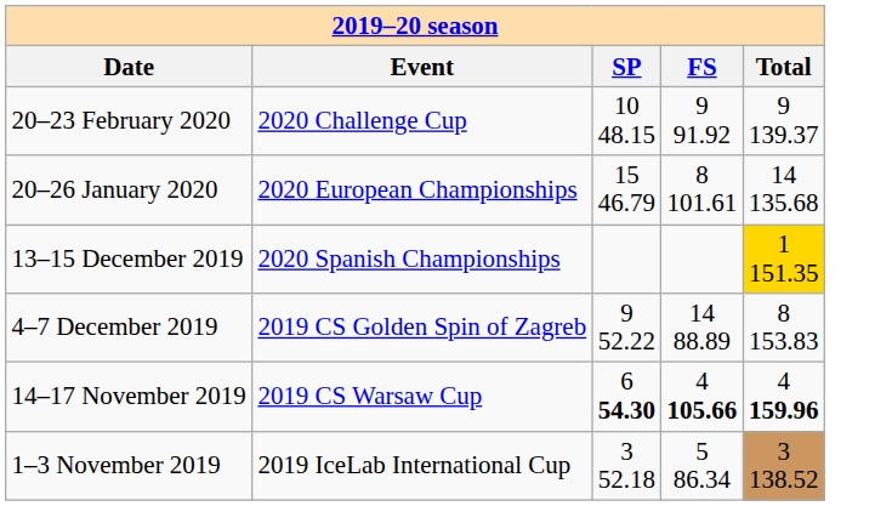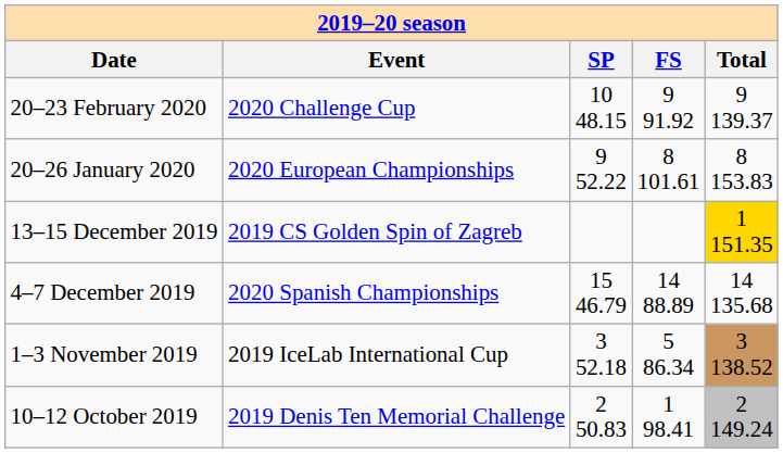 <table class="wikitable">
 <tr>
 <th style="background-color: #ffdead;" colspan=5><a href='#'>2019–20 season</a></th>
 </tr>
 <tr>
 <th>Date</th>
 <th>Event</th>
 <th><a href='#'>SP</a></th>
 <th><a href='#'>FS</a></th>
 <th>Total</th>
 </tr>
 <tr>
 <td>20–23 February 2020</td>
 <td><a href='#'>2020 Challenge Cup</a></td>
 <td align=center>10 <br> 48.15</td>
 <td align=center>9 <br> 91.92</td>
 <td align=center>9 <br> 139.37</td>
 </tr>
 <tr>
 <td>20–26 January 2020</td>
 <td><a href='#'>2020 European Championships</a></td>
-<td align=center>15 <br> 46.79</td>
+<td align=center>9 <br> 52.22</td>
 <td align=center>8 <br> 101.61</td>
-<td align=center>14 <br> 135.68</td>
+<td align=center>8 <br> 153.83</td>
 </tr>
 <tr>
 <td>13–15 December 2019</td>
-<td><a href='#'>2020 Spanish Championships</a></td>
+<td><a href='#'>2019 CS Golden Spin of Zagreb</a></td>
 <td align=center><br></td>
 <td align=center><br></td>
 <td align=center bgcolor=gold>1 <br> 151.35</td>
 </tr>
 <tr>
 <td>4–7 December 2019</td>
-<td><a href='#'>2019 CS Golden Spin of Zagreb</a></td>
-<td align=center>9 <br> 52.22</td>
+<td><a href='#'>2020 Spanish Championships</a></td>
+<td align=center>15 <br> 46.79</td>
 <td align=center>14 <br> 88.89</td>
-<td align=center>8 <br> 153.83</td>
-</tr>
-<tr>
-<td>14–17 November 2019</td>
-<td><a href='#'>2019 CS Warsaw Cup</a></td>
-<td align=center>6 <br> <strong>54.30</strong></td>
-<td align=center>4 <br> <strong>105.66</strong></td>
-<td align=center>4 <br> <strong>159.96</strong></td>
+<td align=center>14 <br> 135.68</td>
 </tr>
 <tr>
 <td>1–3 November 2019</td>
 <td>2019 IceLab International Cup</td>
 <td align=center>3 <br> 52.18</td>
 <td align=center>5 <br> 86.34</td>
 <td align=center bgcolor=cc966>3 <br> 138.52</td>
 </tr>
+<tr>
+<td>10–12 October 2019</td>
+<td><a href='#'>2019 Denis Ten Memorial Challenge</a></td>
+<td align=center>2 <br> 50.83</td>
+<td align=center>1 <br> 98.41</td>
+<td align=center bgcolor=silver>2 <br> 149.24</td>
+</tr>
 </table>
